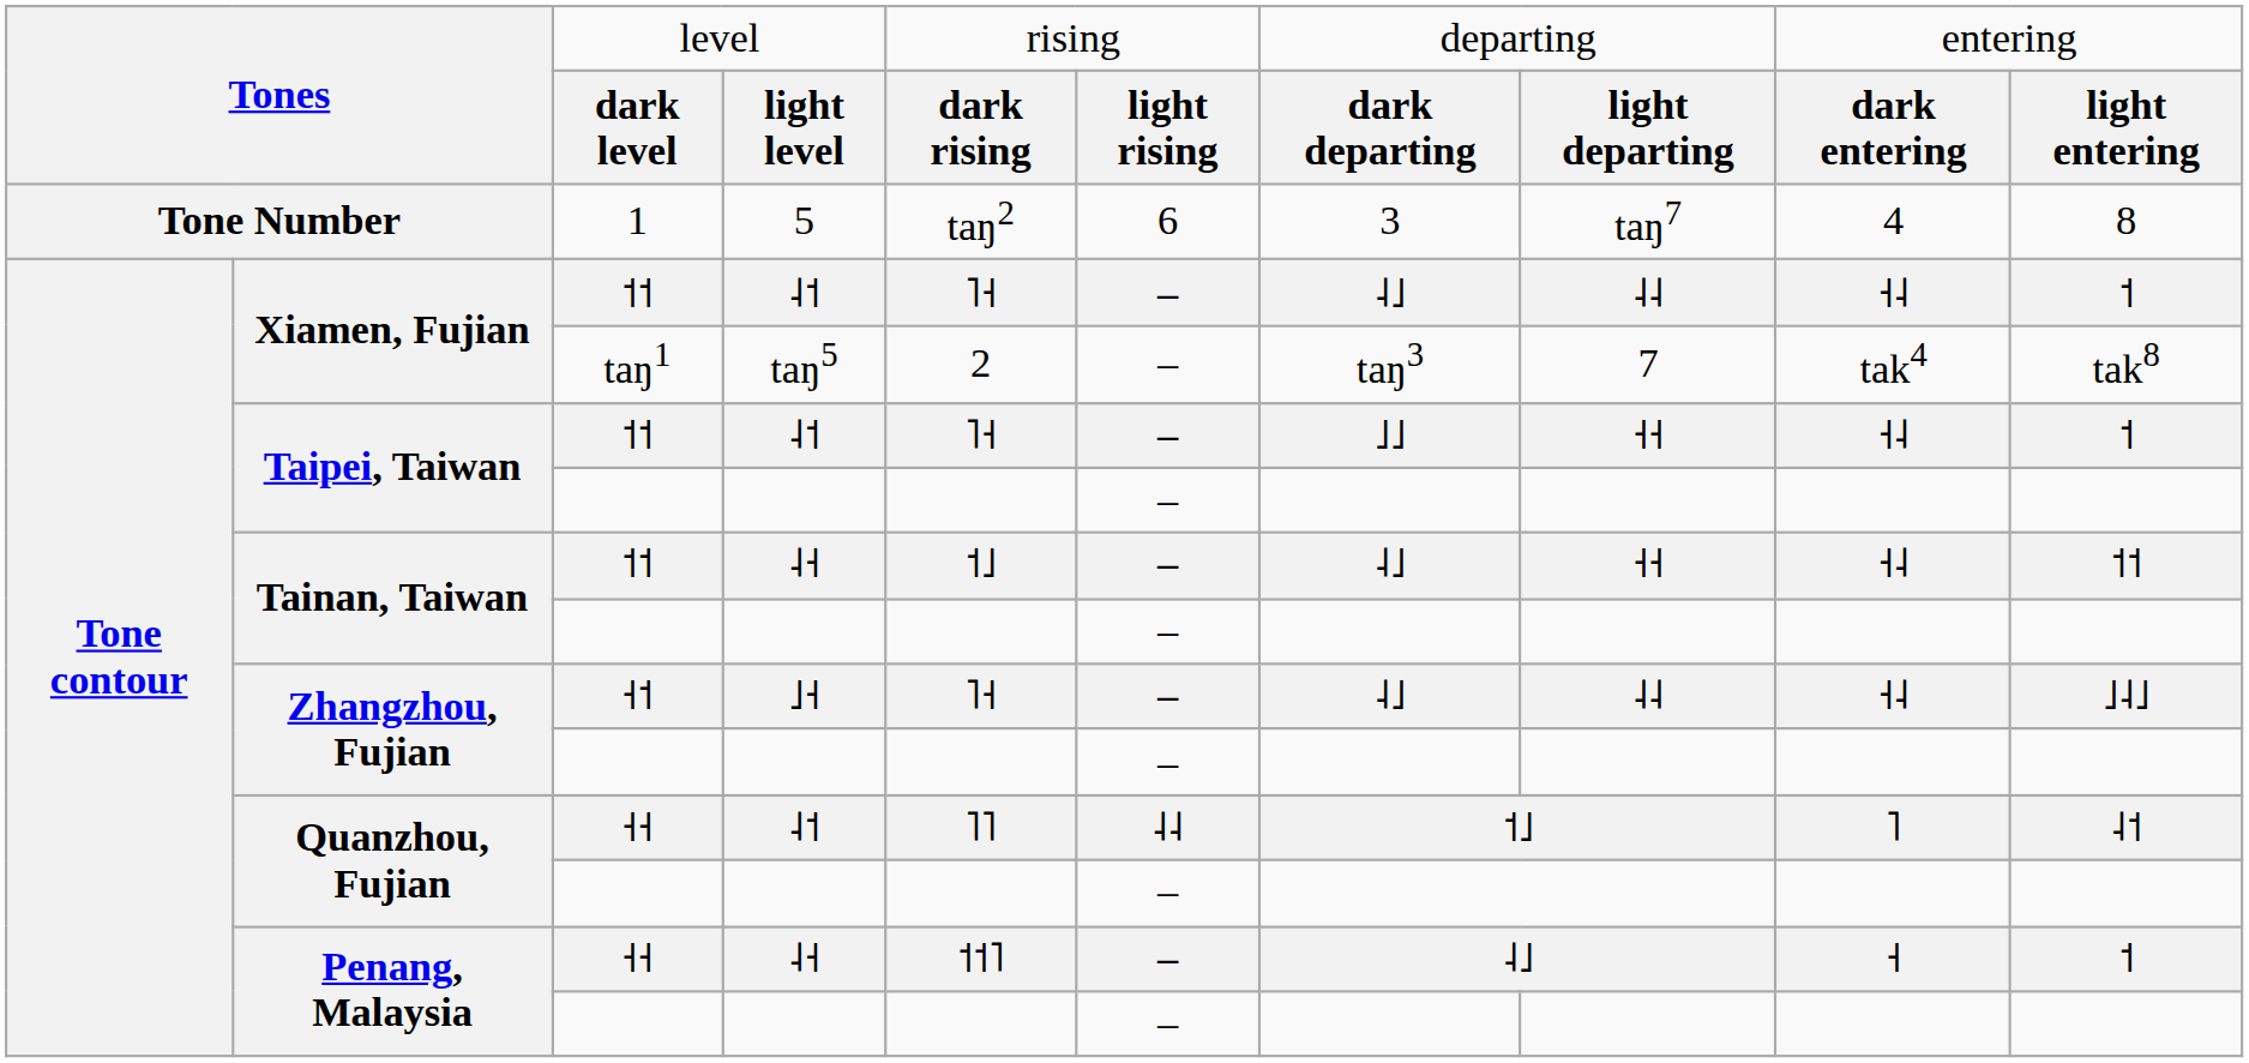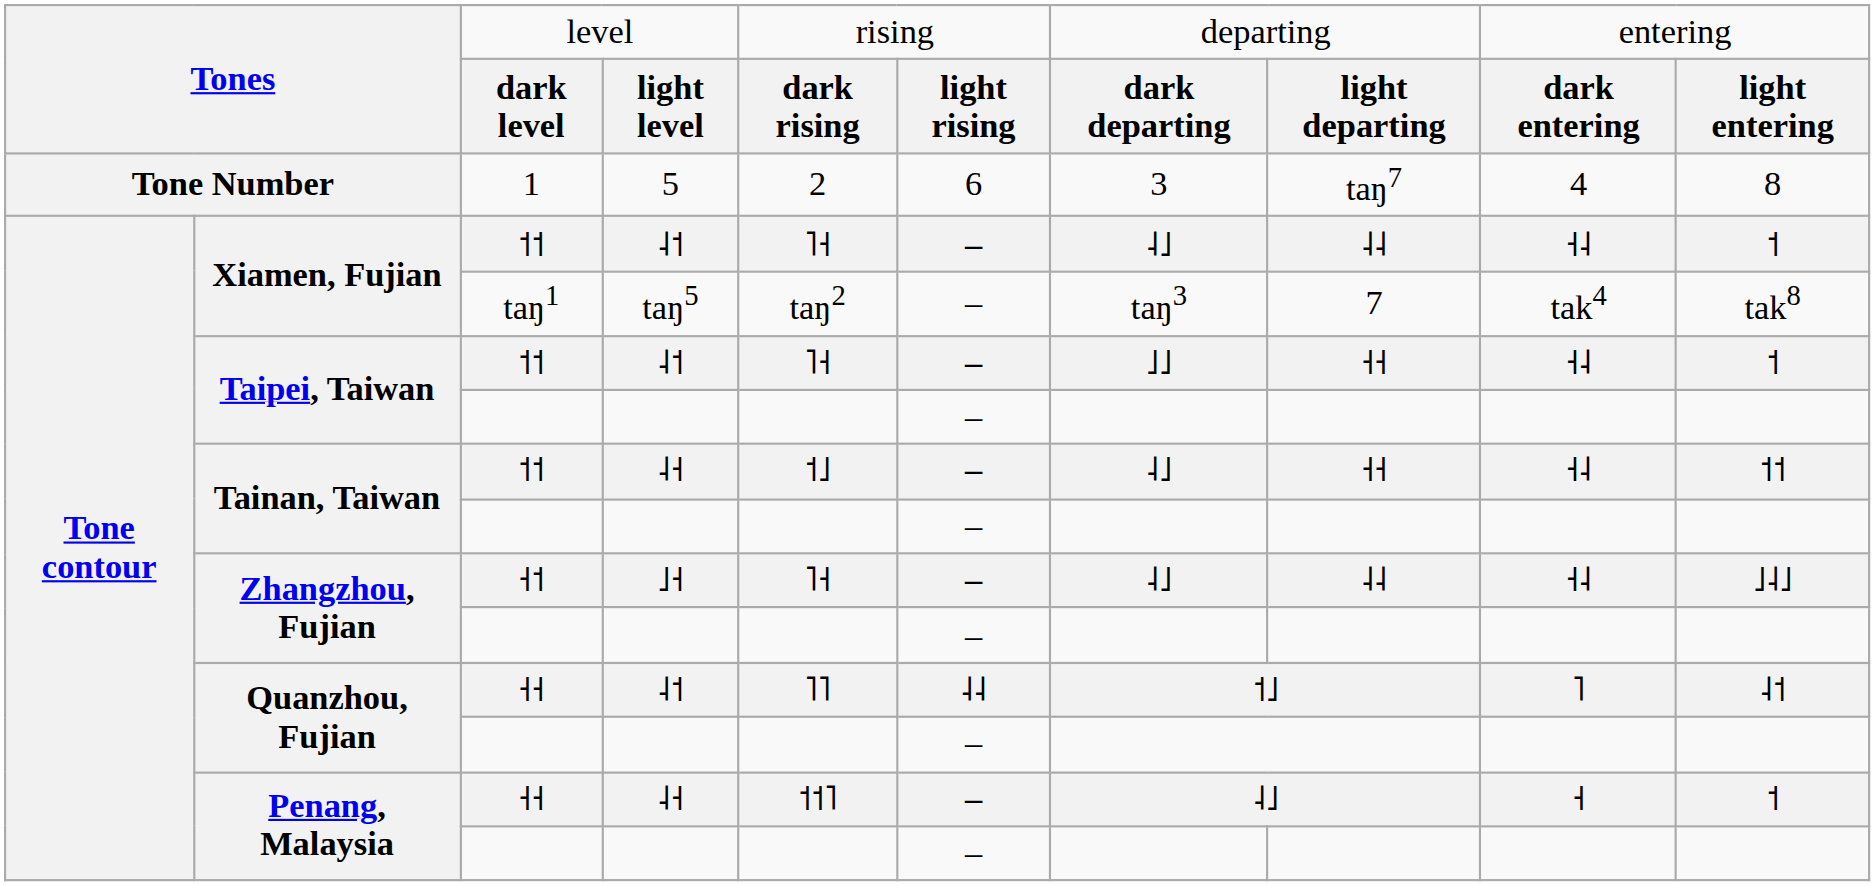 <table class="wikitable" style="text-align:center;">
 <tr>
 <th rowspan=2 colspan=2><a href='#'>Tones</a></th>
 <td colspan=2 style="border-left: 3px;">level</td>
 <td colspan=2 style="border-left: 3px;">rising</td>
 <td colspan=2 style="border-left: 3px;">departing</td>
 <td colspan=2 style="border-left: 3px;">entering</td>
 </tr>
 <tr>
 <th style="border-left: 3px;">dark level</th>
 <th>light level</th>
 <th style="border-left: 3px;">dark rising</th>
 <th>light rising</th>
 <th style="border-left: 3px;">dark departing</th>
 <th>light departing</th>
 <th style="border-left: 3px;">dark entering</th>
 <th>light entering</th>
 </tr>
 <tr>
 <th colspan=2>Tone Number</th>
 <td style="border-left: 3px;">1</td>
 <td>5</td>
-<td style="border-left: 3px;"> taŋ<sup>2</sup></td>
+<td style="border-left: 3px;">2</td>
 <td>6</td>
 <td style="border-left: 3px;">3</td>
 <td> taŋ<sup>7</sup></td>
 <td style="border-left: 3px;">4</td>
 <td>8</td>
 </tr>
 <tr>
 <th rowspan=12><a href='#'>Tone contour</a></th>
 <th rowspan=2 style="border-left: 3px;">Xiamen, Fujian</th>
 <th style="border-left: 3px;">˦˦</th>
 <th>˨˦</th>
 <th style="border-left: 3px;">˥˧</th>
 <th>–</th>
 <th style="border-left: 3px;">˨˩</th>
 <th>˨˨</th>
 <th style="border-left: 3px;">˧˨</th>
 <th>˦</th>
 </tr>
 <tr>
 <td style="border-left: 3px;"> taŋ<sup>1</sup></td>
 <td> taŋ<sup>5</sup></td>
-<td style="border-left: 3px;">2</td>
+<td style="border-left: 3px;"> taŋ<sup>2</sup></td>
 <td>–</td>
 <td style="border-left: 3px;"> taŋ<sup>3</sup></td>
 <td>7</td>
 <td style="border-left: 3px;"> tak<sup>4</sup></td>
 <td>tak<sup>8</sup></td>
 </tr>
 <tr>
 <th rowspan=2 style="border-left: 3px;"><a href='#'>Taipei</a>, Taiwan</th>
 <th style="border-left: 3px;">˦˦</th>
 <th>˨˦</th>
 <th style="border-left: 3px;">˥˧</th>
 <th>–</th>
 <th style="border-left: 3px;">˩˩</th>
 <th>˧˧</th>
 <th style="border-left: 3px;">˧˨</th>
 <th>˦</th>
 </tr>
 <tr>
 <td style="border-left: 3px;"></td>
 <td></td>
 <td style="border-left: 3px;"></td>
 <td>–</td>
 <td style="border-left: 3px;"></td>
 <td></td>
 <td style="border-left: 3px;"></td>
 <td></td>
 </tr>
 <tr>
 <th rowspan=2 style="border-left: 3px;">Tainan, Taiwan</th>
 <th style="border-left: 3px;">˦˦</th>
 <th>˨˧</th>
 <th style="border-left: 3px;">˦˩</th>
 <th>–</th>
 <th style="border-left: 3px;">˨˩</th>
 <th>˧˧</th>
 <th style="border-left: 3px;">˧˨</th>
 <th>˦˦</th>
 </tr>
 <tr>
 <td style="border-left: 3px;"></td>
 <td></td>
 <td style="border-left: 3px;"></td>
 <td>–</td>
 <td style="border-left: 3px;"></td>
 <td></td>
 <td style="border-left: 3px;"></td>
 <td></td>
 </tr>
 <tr>
 <th rowspan=2 style="border-left: 3px;"><a href='#'>Zhangzhou</a>, Fujian</th>
 <th style="border-left: 3px;">˧˦</th>
 <th>˩˧</th>
 <th style="border-left: 3px;">˥˧</th>
 <th>–</th>
 <th style="border-left: 3px;">˨˩</th>
 <th>˨˨</th>
 <th style="border-left: 3px;">˧˨</th>
 <th>˩˨˩</th>
 </tr>
 <tr>
 <td style="border-left: 3px;"></td>
 <td></td>
 <td style="border-left: 3px;"></td>
 <td>–</td>
 <td style="border-left: 3px;"></td>
 <td></td>
 <td style="border-left: 3px;"></td>
 <td></td>
 </tr>
 <tr>
 <th rowspan=2 style="border-left: 3px;">Quanzhou, Fujian</th>
 <th style="border-left: 3px;">˧˧</th>
 <th>˨˦</th>
 <th style="border-left: 3px;">˥˥</th>
 <th>˨˨</th>
 <th colspan=2 style="border-left: 3px;">˦˩</th>
 <th style="border-left: 3px;">˥</th>
 <th>˨˦</th>
 </tr>
 <tr>
 <td style="border-left: 3px;"></td>
 <td></td>
 <td style="border-left: 3px;"></td>
 <td>–</td>
 <td colspan=2 style="border-left: 3px;"></td>
 <td style="border-left: 3px;"></td>
 <td></td>
 </tr>
 <tr>
 <th rowspan=2 style="border-left: 3px;"><a href='#'>Penang</a>, Malaysia</th>
 <th style="border-left: 3px;">˧˧</th>
 <th>˨˧</th>
 <th style="border-left: 3px;">˦˦˥</th>
 <th>–</th>
 <th colspan=2 style="border-left: 3px;">˨˩</th>
 <th style="border-left: 3px;">˧</th>
 <th>˦</th>
 </tr>
 <tr>
 <td style="border-left: 3px;"></td>
 <td></td>
 <td style="border-left: 3px;"></td>
 <td>–</td>
 <td style="border-left: 3px;"></td>
 <td></td>
 <td style="border-left: 3px;"></td>
 <td></td>
 </tr>
 </table>
